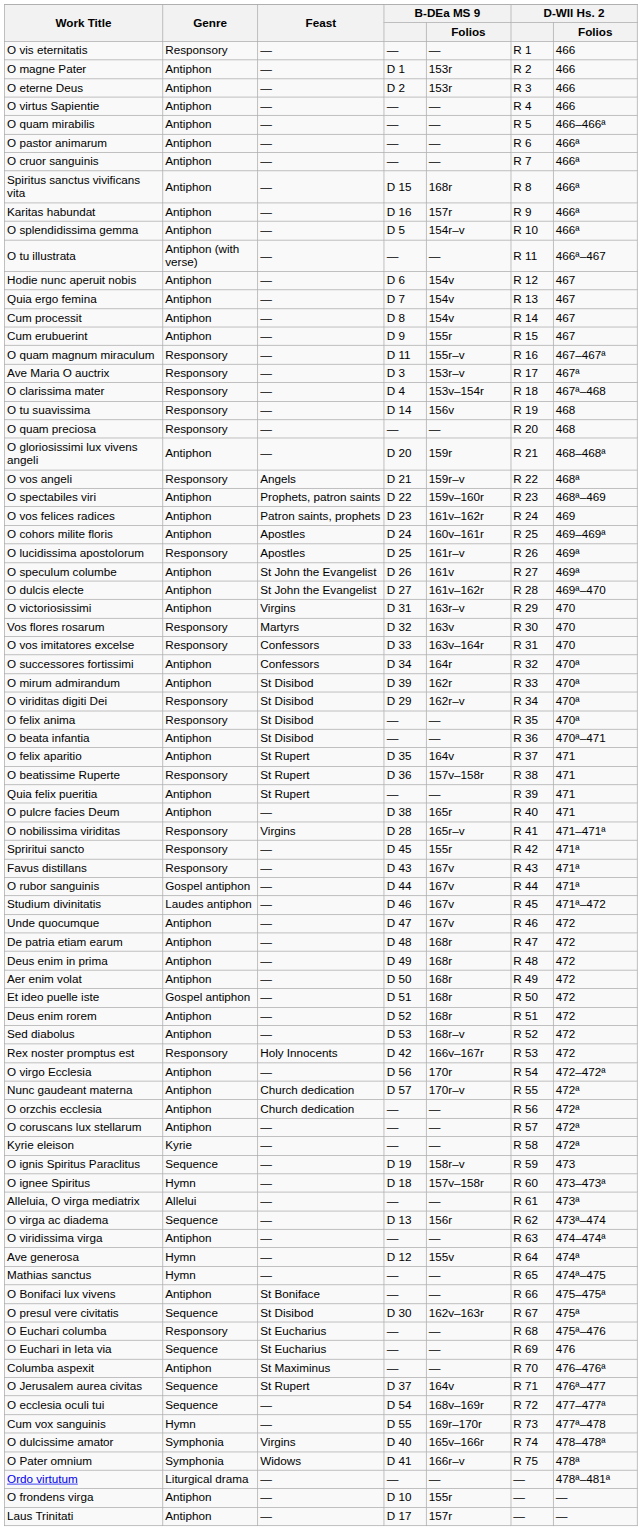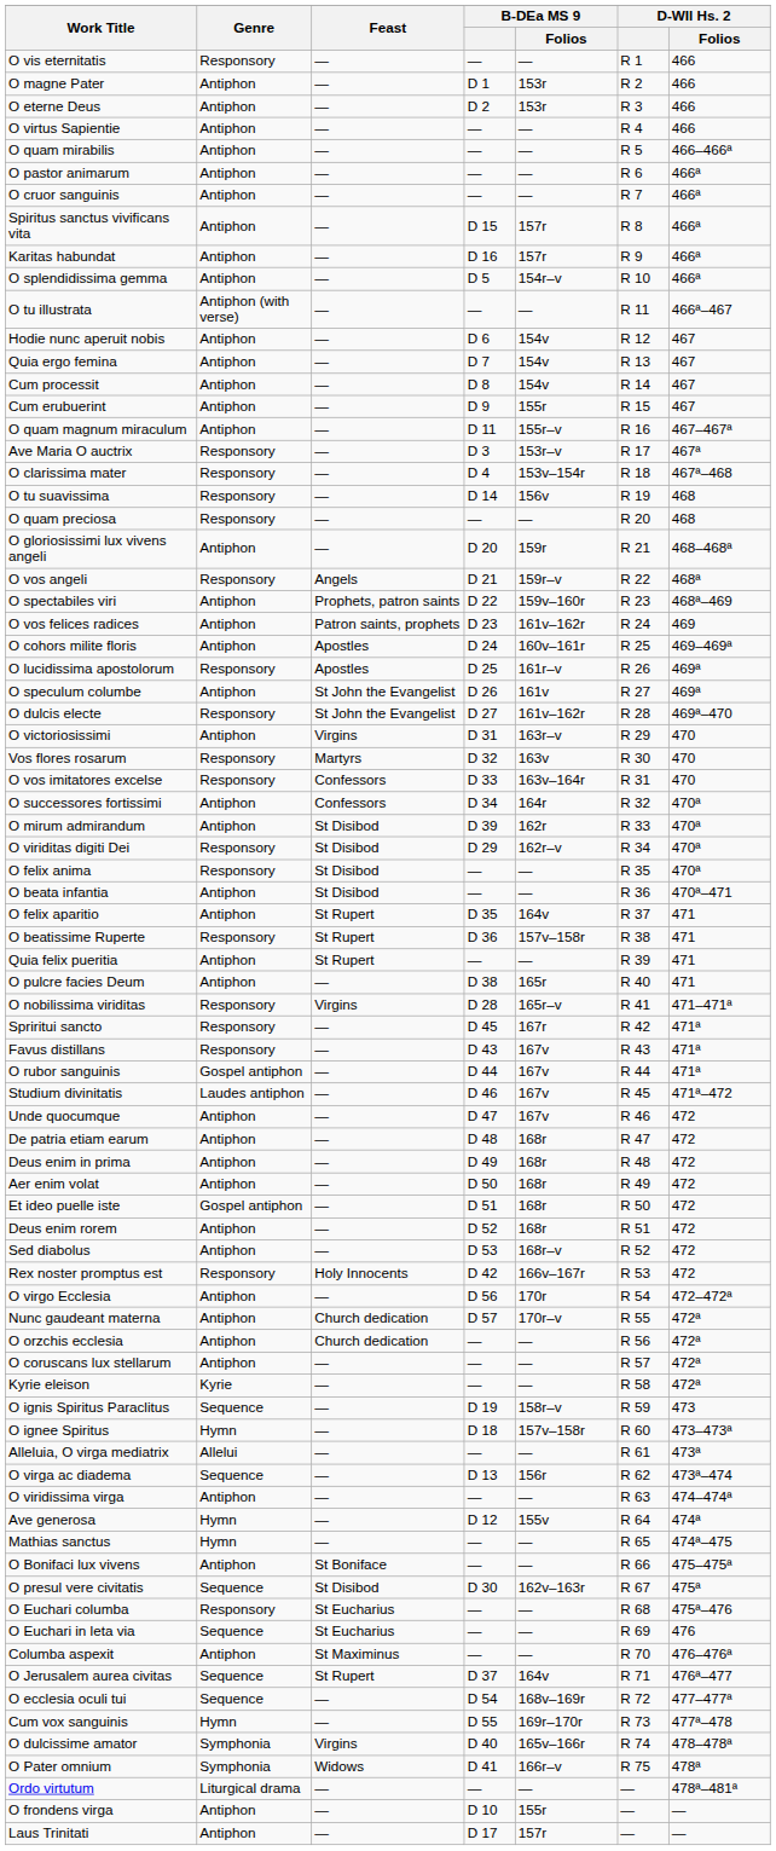 <table class="wikitable sortable plainrowheaders">
 <tr>
 </tr>
 <tr>
 <th width="25%" rowspan="2">Work Title</th>
 <th width="15%" rowspan="2">Genre</th>
 <th width="20%" rowspan="2">Feast</th>
 <th width="20%" colspan="2">B-DEa MS 9</th>
 <th width="20%" colspan="2">D-WIl Hs. 2</th>
 </tr>
 <tr>
 <th></th>
 <th>Folios</th>
 <th></th>
 <th>Folios</th>
 </tr>
 <tr>
 <td>O vis eternitatis</td>
 <td>Responsory</td>
 <td>—</td>
 <td>—</td>
 <td>—</td>
 <td>R 1</td>
 <td>466</td>
 </tr>
 <tr>
 <td>O magne Pater</td>
 <td>Antiphon</td>
 <td>—</td>
 <td>D 1</td>
 <td>153r</td>
 <td>R 2</td>
 <td>466</td>
 </tr>
 <tr>
 <td>O eterne Deus</td>
 <td>Antiphon</td>
 <td>—</td>
 <td>D 2</td>
 <td>153r</td>
 <td>R 3</td>
 <td>466</td>
 </tr>
 <tr>
 <td>O virtus Sapientie</td>
 <td>Antiphon</td>
 <td>—</td>
 <td>—</td>
 <td>—</td>
 <td>R 4</td>
 <td>466</td>
 </tr>
 <tr>
 <td>O quam mirabilis</td>
 <td>Antiphon</td>
 <td>—</td>
 <td>—</td>
 <td>—</td>
 <td>R 5</td>
 <td>466–466ª</td>
 </tr>
 <tr>
 <td>O pastor animarum</td>
 <td>Antiphon</td>
 <td>—</td>
 <td>—</td>
 <td>—</td>
 <td>R 6</td>
 <td>466ª</td>
 </tr>
 <tr>
 <td>O cruor sanguinis</td>
 <td>Antiphon</td>
 <td>—</td>
 <td>—</td>
 <td>—</td>
 <td>R 7</td>
 <td>466ª</td>
 </tr>
 <tr>
 <td>Spiritus sanctus vivificans vita</td>
 <td>Antiphon</td>
 <td>—</td>
 <td>D 15</td>
-<td>168r</td>
+<td>157r</td>
 <td>R 8</td>
 <td>466ª</td>
 </tr>
 <tr>
 <td>Karitas habundat</td>
 <td>Antiphon</td>
 <td>—</td>
 <td>D 16</td>
 <td>157r</td>
 <td>R 9</td>
 <td>466ª</td>
 </tr>
 <tr>
 <td>O splendidissima gemma</td>
 <td>Antiphon</td>
 <td>—</td>
 <td>D 5</td>
 <td>154r–v</td>
 <td>R 10</td>
 <td>466ª</td>
 </tr>
 <tr>
 <td>O tu illustrata</td>
 <td>Antiphon (with verse)</td>
 <td>—</td>
 <td>—</td>
 <td>—</td>
 <td>R 11</td>
 <td>466ª–467</td>
 </tr>
 <tr>
 <td>Hodie nunc aperuit nobis</td>
 <td>Antiphon</td>
 <td>—</td>
 <td>D 6</td>
 <td>154v</td>
 <td>R 12</td>
 <td>467</td>
 </tr>
 <tr>
 <td>Quia ergo femina</td>
 <td>Antiphon</td>
 <td>—</td>
 <td>D 7</td>
 <td>154v</td>
 <td>R 13</td>
 <td>467</td>
 </tr>
 <tr>
 <td>Cum processit</td>
 <td>Antiphon</td>
 <td>—</td>
 <td>D 8</td>
 <td>154v</td>
 <td>R 14</td>
 <td>467</td>
 </tr>
 <tr>
 <td>Cum erubuerint</td>
 <td>Antiphon</td>
 <td>—</td>
 <td>D 9</td>
 <td>155r</td>
 <td>R 15</td>
 <td>467</td>
 </tr>
 <tr>
 <td>O quam magnum miraculum</td>
-<td>Responsory</td>
+<td>Antiphon</td>
 <td>—</td>
 <td>D 11</td>
 <td>155r–v</td>
 <td>R 16</td>
 <td>467–467ª</td>
 </tr>
 <tr>
 <td>Ave Maria O auctrix</td>
 <td>Responsory</td>
 <td>—</td>
 <td>D 3</td>
 <td>153r–v</td>
 <td>R 17</td>
 <td>467ª</td>
 </tr>
 <tr>
 <td>O clarissima mater</td>
 <td>Responsory</td>
 <td>—</td>
 <td>D 4</td>
 <td>153v–154r</td>
 <td>R 18</td>
 <td>467ª–468</td>
 </tr>
 <tr>
 <td>O tu suavissima</td>
 <td>Responsory</td>
 <td>—</td>
 <td>D 14</td>
 <td>156v</td>
 <td>R 19</td>
 <td>468</td>
 </tr>
 <tr>
 <td>O quam preciosa</td>
 <td>Responsory</td>
 <td>—</td>
 <td>—</td>
 <td>—</td>
 <td>R 20</td>
 <td>468</td>
 </tr>
 <tr>
 <td>O gloriosissimi lux vivens angeli</td>
 <td>Antiphon</td>
 <td>—</td>
 <td>D 20</td>
 <td>159r</td>
 <td>R 21</td>
 <td>468–468ª</td>
 </tr>
 <tr>
 <td>O vos angeli</td>
 <td>Responsory</td>
 <td>Angels</td>
 <td>D 21</td>
 <td>159r–v</td>
 <td>R 22</td>
 <td>468ª</td>
 </tr>
 <tr>
 <td>O spectabiles viri</td>
 <td>Antiphon</td>
 <td>Prophets, patron saints</td>
 <td>D 22</td>
 <td>159v–160r</td>
 <td>R 23</td>
 <td>468ª–469</td>
 </tr>
 <tr>
 <td>O vos felices radices</td>
 <td>Antiphon</td>
 <td>Patron saints, prophets</td>
 <td>D 23</td>
 <td>161v–162r</td>
 <td>R 24</td>
 <td>469</td>
 </tr>
 <tr>
 <td>O cohors milite floris</td>
 <td>Antiphon</td>
 <td>Apostles</td>
 <td>D 24</td>
 <td>160v–161r</td>
 <td>R 25</td>
 <td>469–469ª</td>
 </tr>
 <tr>
 <td>O lucidissima apostolorum</td>
 <td>Responsory</td>
 <td>Apostles</td>
 <td>D 25</td>
 <td>161r–v</td>
 <td>R 26</td>
 <td>469ª</td>
 </tr>
 <tr>
 <td>O speculum columbe</td>
 <td>Antiphon</td>
 <td>St John the Evangelist</td>
 <td>D 26</td>
 <td>161v</td>
 <td>R 27</td>
 <td>469ª</td>
 </tr>
 <tr>
 <td>O dulcis electe</td>
-<td>Antiphon</td>
+<td>Responsory</td>
 <td>St John the Evangelist</td>
 <td>D 27</td>
 <td>161v–162r</td>
 <td>R 28</td>
 <td>469ª–470</td>
 </tr>
 <tr>
 <td>O victoriosissimi</td>
 <td>Antiphon</td>
 <td>Virgins</td>
 <td>D 31</td>
 <td>163r–v</td>
 <td>R 29</td>
 <td>470</td>
 </tr>
 <tr>
 <td>Vos flores rosarum</td>
 <td>Responsory</td>
 <td>Martyrs</td>
 <td>D 32</td>
 <td>163v</td>
 <td>R 30</td>
 <td>470</td>
 </tr>
 <tr>
 <td>O vos imitatores excelse</td>
 <td>Responsory</td>
 <td>Confessors</td>
 <td>D 33</td>
 <td>163v–164r</td>
 <td>R 31</td>
 <td>470</td>
 </tr>
 <tr>
 <td>O successores fortissimi</td>
 <td>Antiphon</td>
 <td>Confessors</td>
 <td>D 34</td>
 <td>164r</td>
 <td>R 32</td>
 <td>470ª</td>
 </tr>
 <tr>
 <td>O mirum admirandum</td>
 <td>Antiphon</td>
 <td>St Disibod</td>
 <td>D 39</td>
 <td>162r</td>
 <td>R 33</td>
 <td>470ª</td>
 </tr>
 <tr>
 <td>O viriditas digiti Dei</td>
 <td>Responsory</td>
 <td>St Disibod</td>
 <td>D 29</td>
 <td>162r–v</td>
 <td>R 34</td>
 <td>470ª</td>
 </tr>
 <tr>
 <td>O felix anima</td>
 <td>Responsory</td>
 <td>St Disibod</td>
 <td>—</td>
 <td>—</td>
 <td>R 35</td>
 <td>470ª</td>
 </tr>
 <tr>
 <td>O beata infantia</td>
 <td>Antiphon</td>
 <td>St Disibod</td>
 <td>—</td>
 <td>—</td>
 <td>R 36</td>
 <td>470ª–471</td>
 </tr>
 <tr>
 <td>O felix aparitio</td>
 <td>Antiphon</td>
 <td>St Rupert</td>
 <td>D 35</td>
 <td>164v</td>
 <td>R 37</td>
 <td>471</td>
 </tr>
 <tr>
 <td>O beatissime Ruperte</td>
 <td>Responsory</td>
 <td>St Rupert</td>
 <td>D 36</td>
 <td>157v–158r</td>
 <td>R 38</td>
 <td>471</td>
 </tr>
 <tr>
 <td>Quia felix pueritia</td>
 <td>Antiphon</td>
 <td>St Rupert</td>
 <td>—</td>
 <td>—</td>
 <td>R 39</td>
 <td>471</td>
 </tr>
 <tr>
 <td>O pulcre facies Deum</td>
 <td>Antiphon</td>
 <td>—</td>
 <td>D 38</td>
 <td>165r</td>
 <td>R 40</td>
 <td>471</td>
 </tr>
 <tr>
 <td>O nobilissima viriditas</td>
 <td>Responsory</td>
 <td>Virgins</td>
 <td>D 28</td>
 <td>165r–v</td>
 <td>R 41</td>
 <td>471–471ª</td>
 </tr>
 <tr>
 <td>Spriritui sancto</td>
 <td>Responsory</td>
 <td>—</td>
 <td>D 45</td>
-<td>155r</td>
+<td>167r</td>
 <td>R 42</td>
 <td>471ª</td>
 </tr>
 <tr>
 <td>Favus distillans</td>
 <td>Responsory</td>
 <td>—</td>
 <td>D 43</td>
 <td>167v</td>
 <td>R 43</td>
 <td>471ª</td>
 </tr>
 <tr>
 <td>O rubor sanguinis</td>
 <td>Gospel antiphon</td>
 <td>—</td>
 <td>D 44</td>
 <td>167v</td>
 <td>R 44</td>
 <td>471ª</td>
 </tr>
 <tr>
 <td>Studium divinitatis</td>
 <td>Laudes antiphon</td>
 <td>—</td>
 <td>D 46</td>
 <td>167v</td>
 <td>R 45</td>
 <td>471ª–472</td>
 </tr>
 <tr>
 <td>Unde quocumque</td>
 <td>Antiphon</td>
 <td>—</td>
 <td>D 47</td>
 <td>167v</td>
 <td>R 46</td>
 <td>472</td>
 </tr>
 <tr>
 <td>De patria etiam earum</td>
 <td>Antiphon</td>
 <td>—</td>
 <td>D 48</td>
 <td>168r</td>
 <td>R 47</td>
 <td>472</td>
 </tr>
 <tr>
 <td>Deus enim in prima</td>
 <td>Antiphon</td>
 <td>—</td>
 <td>D 49</td>
 <td>168r</td>
 <td>R 48</td>
 <td>472</td>
 </tr>
 <tr>
 <td>Aer enim volat</td>
 <td>Antiphon</td>
 <td>—</td>
 <td>D 50</td>
 <td>168r</td>
 <td>R 49</td>
 <td>472</td>
 </tr>
 <tr>
 <td>Et ideo puelle iste</td>
 <td>Gospel antiphon</td>
 <td>—</td>
 <td>D 51</td>
 <td>168r</td>
 <td>R 50</td>
 <td>472</td>
 </tr>
 <tr>
 <td>Deus enim rorem</td>
 <td>Antiphon</td>
 <td>—</td>
 <td>D 52</td>
 <td>168r</td>
 <td>R 51</td>
 <td>472</td>
 </tr>
 <tr>
 <td>Sed diabolus</td>
 <td>Antiphon</td>
 <td>—</td>
 <td>D 53</td>
 <td>168r–v</td>
 <td>R 52</td>
 <td>472</td>
 </tr>
 <tr>
 <td>Rex noster promptus est</td>
 <td>Responsory</td>
 <td>Holy Innocents</td>
 <td>D 42</td>
 <td>166v–167r</td>
 <td>R 53</td>
 <td>472</td>
 </tr>
 <tr>
 <td>O virgo Ecclesia</td>
 <td>Antiphon</td>
 <td>—</td>
 <td>D 56</td>
 <td>170r</td>
 <td>R 54</td>
 <td>472–472ª</td>
 </tr>
 <tr>
 <td>Nunc gaudeant materna</td>
 <td>Antiphon</td>
 <td>Church dedication</td>
 <td>D 57</td>
 <td>170r–v</td>
 <td>R 55</td>
 <td>472ª</td>
 </tr>
 <tr>
 <td>O orzchis ecclesia</td>
 <td>Antiphon</td>
 <td>Church dedication</td>
 <td>—</td>
 <td>—</td>
 <td>R 56</td>
 <td>472ª</td>
 </tr>
 <tr>
 <td>O coruscans lux stellarum</td>
 <td>Antiphon</td>
 <td>—</td>
 <td>—</td>
 <td>—</td>
 <td>R 57</td>
 <td>472ª</td>
 </tr>
 <tr>
 <td>Kyrie eleison</td>
 <td>Kyrie</td>
 <td>—</td>
 <td>—</td>
 <td>—</td>
 <td>R 58</td>
 <td>472ª</td>
 </tr>
 <tr>
 <td>O ignis Spiritus Paraclitus</td>
 <td>Sequence</td>
 <td>—</td>
 <td>D 19</td>
 <td>158r–v</td>
 <td>R 59</td>
 <td>473</td>
 </tr>
 <tr>
 <td>O ignee Spiritus</td>
 <td>Hymn</td>
 <td>—</td>
 <td>D 18</td>
 <td>157v–158r</td>
 <td>R 60</td>
 <td>473–473ª</td>
 </tr>
 <tr>
 <td>Alleluia, O virga mediatrix</td>
 <td>Allelui</td>
 <td>—</td>
 <td>—</td>
 <td>—</td>
 <td>R 61</td>
 <td>473ª</td>
 </tr>
 <tr>
 <td>O virga ac diadema</td>
 <td>Sequence</td>
 <td>—</td>
 <td>D 13</td>
 <td>156r</td>
 <td>R 62</td>
 <td>473ª–474</td>
 </tr>
 <tr>
 <td>O viridissima virga</td>
 <td>Antiphon</td>
 <td>—</td>
 <td>—</td>
 <td>—</td>
 <td>R 63</td>
 <td>474–474ª</td>
 </tr>
 <tr>
 <td>Ave generosa</td>
 <td>Hymn</td>
 <td>—</td>
 <td>D 12</td>
 <td>155v</td>
 <td>R 64</td>
 <td>474ª</td>
 </tr>
 <tr>
 <td>Mathias sanctus</td>
 <td>Hymn</td>
 <td>—</td>
 <td>—</td>
 <td>—</td>
 <td>R 65</td>
 <td>474ª–475</td>
 </tr>
 <tr>
 <td>O Bonifaci lux vivens</td>
 <td>Antiphon</td>
 <td>St Boniface</td>
 <td>—</td>
 <td>—</td>
 <td>R 66</td>
 <td>475–475ª</td>
 </tr>
 <tr>
 <td>O presul vere civitatis</td>
 <td>Sequence</td>
 <td>St Disibod</td>
 <td>D 30</td>
 <td>162v–163r</td>
 <td>R 67</td>
 <td>475ª</td>
 </tr>
 <tr>
 <td>O Euchari columba</td>
 <td>Responsory</td>
 <td>St Eucharius</td>
 <td>—</td>
 <td>—</td>
 <td>R 68</td>
 <td>475ª–476</td>
 </tr>
 <tr>
 <td>O Euchari in leta via</td>
 <td>Sequence</td>
 <td>St Eucharius</td>
 <td>—</td>
 <td>—</td>
 <td>R 69</td>
 <td>476</td>
 </tr>
 <tr>
 <td>Columba aspexit</td>
 <td>Antiphon</td>
 <td>St Maximinus</td>
 <td>—</td>
 <td>—</td>
 <td>R 70</td>
 <td>476–476ª</td>
 </tr>
 <tr>
 <td>O Jerusalem aurea civitas</td>
 <td>Sequence</td>
 <td>St Rupert</td>
 <td>D 37</td>
 <td>164v</td>
 <td>R 71</td>
 <td>476ª–477</td>
 </tr>
 <tr>
 <td>O ecclesia oculi tui</td>
 <td>Sequence</td>
 <td>—</td>
 <td>D 54</td>
 <td>168v–169r</td>
 <td>R 72</td>
 <td>477–477ª</td>
 </tr>
 <tr>
 <td>Cum vox sanguinis</td>
 <td>Hymn</td>
 <td>—</td>
 <td>D 55</td>
 <td>169r–170r</td>
 <td>R 73</td>
 <td>477ª–478</td>
 </tr>
 <tr>
 <td>O dulcissime amator</td>
 <td>Symphonia</td>
 <td>Virgins</td>
 <td>D 40</td>
 <td>165v–166r</td>
 <td>R 74</td>
 <td>478–478ª</td>
 </tr>
 <tr>
 <td>O Pater omnium</td>
 <td>Symphonia</td>
 <td>Widows</td>
 <td>D 41</td>
 <td>166r–v</td>
 <td>R 75</td>
 <td>478ª</td>
 </tr>
 <tr>
 <td><a href='#'>Ordo virtutum</a></td>
 <td>Liturgical drama</td>
 <td>—</td>
 <td>—</td>
 <td>—</td>
 <td>—</td>
 <td>478ª–481ª</td>
 </tr>
 <tr>
 <td>O frondens virga</td>
 <td>Antiphon</td>
 <td>—</td>
 <td>D 10</td>
 <td>155r</td>
 <td>—</td>
 <td>—</td>
 </tr>
 <tr>
 <td>Laus Trinitati</td>
 <td>Antiphon</td>
 <td>—</td>
 <td>D 17</td>
 <td>157r</td>
 <td>—</td>
 <td>—</td>
 </tr>
 </table>
